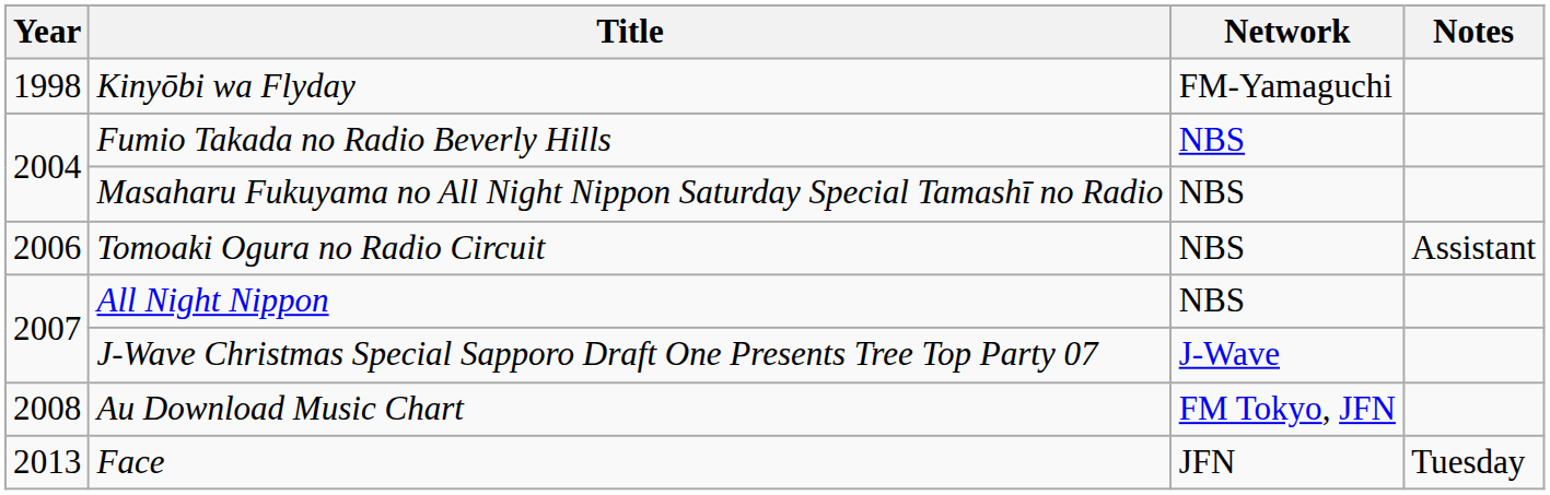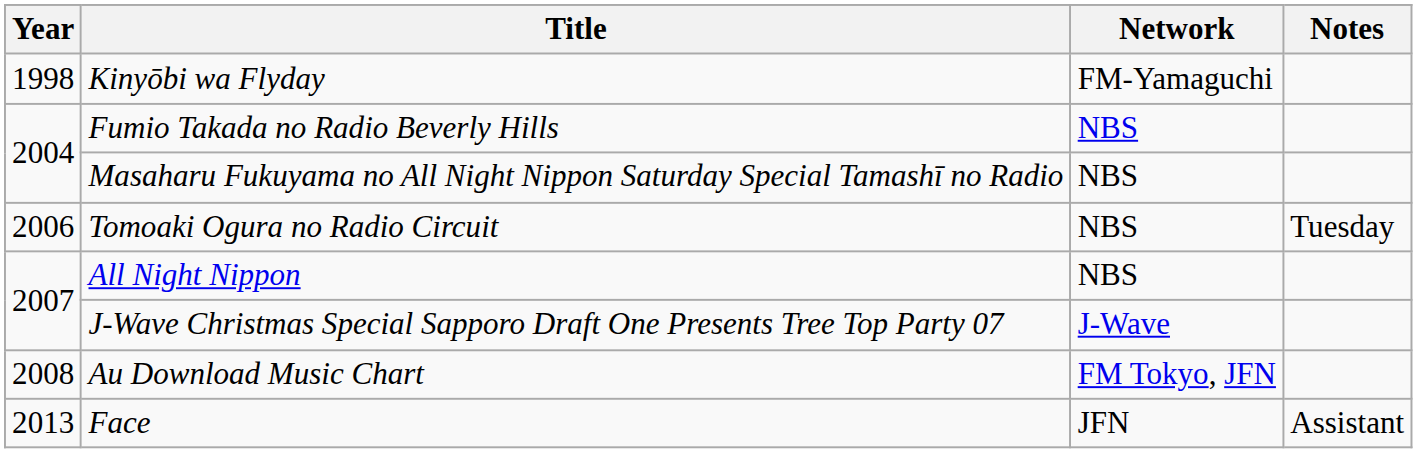 <table class="wikitable">
 <tr>
 <th>Year</th>
 <th>Title</th>
 <th>Network</th>
 <th>Notes</th>
 </tr>
 <tr>
 <td>1998</td>
 <td><em>Kinyōbi wa Flyday</em></td>
 <td>FM-Yamaguchi</td>
 <td></td>
 </tr>
 <tr>
 <td rowspan="2">2004</td>
 <td><em>Fumio Takada no Radio Beverly Hills</em></td>
 <td><a href='#'>NBS</a></td>
 <td></td>
 </tr>
 <tr>
 <td><em>Masaharu Fukuyama no All Night Nippon Saturday Special Tamashī no Radio</em></td>
 <td>NBS</td>
 <td></td>
 </tr>
 <tr>
 <td>2006</td>
 <td><em>Tomoaki Ogura no Radio Circuit</em></td>
 <td>NBS</td>
-<td>Assistant</td>
+<td>Tuesday</td>
 </tr>
 <tr>
 <td rowspan="2">2007</td>
 <td><em><a href='#'>All Night Nippon</a></em></td>
 <td>NBS</td>
 <td></td>
 </tr>
 <tr>
 <td><em>J-Wave Christmas Special Sapporo Draft One Presents Tree Top Party 07</em></td>
 <td><a href='#'>J-Wave</a></td>
 <td></td>
 </tr>
 <tr>
 <td>2008</td>
 <td><em>Au Download Music Chart</em></td>
 <td><a href='#'>FM Tokyo</a>, <a href='#'>JFN</a></td>
 <td></td>
 </tr>
 <tr>
 <td>2013</td>
 <td><em>Face</em></td>
 <td>JFN</td>
-<td>Tuesday</td>
+<td>Assistant</td>
 </tr>
 </table>
